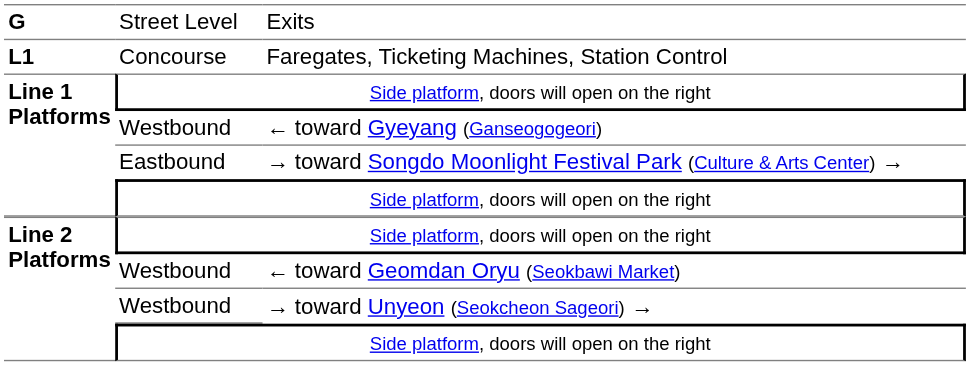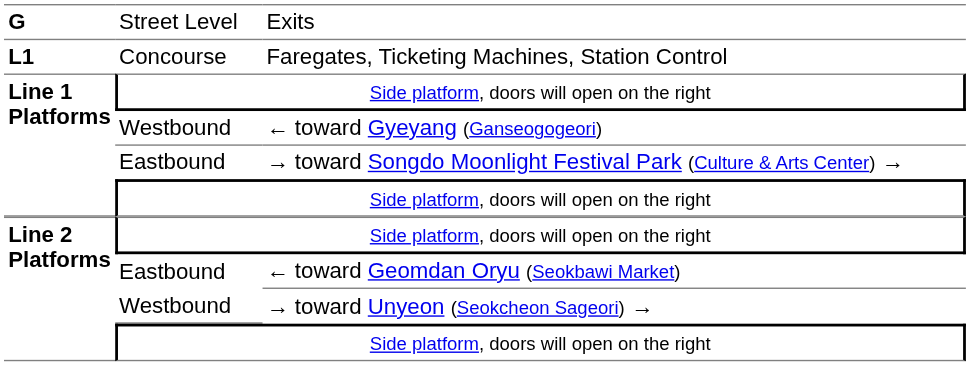 <table table border=0 cellspacing=0 cellpadding=3>
 <tr>
 <td style="border-top:solid 1px gray;border-bottom:solid 1px gray;" width=50 valign=top><strong>G</strong></td>
 <td style="border-top:solid 1px gray;border-bottom:solid 1px gray;" width=100 valign=top>Street Level</td>
 <td style="border-top:solid 1px gray;border-bottom:solid 1px gray;" width=400 valign=top>Exits</td>
 </tr>
 <tr>
 <td style="border-bottom:solid 0 gray;" width=50 valign=top><strong>L1</strong></td>
 <td style="border-bottom:solid 0 gray;" width=100 valign=top>Concourse</td>
 <td style="border-bottom:solid 0 gray;" width=500 valign=top>Faregates, Ticketing Machines, Station Control</td>
 </tr>
 <tr>
 <td style="border-top:solid 1px gray;border-bottom:solid 1px gray;" rowspan=4 valign=top><strong>Line 1<br>Platforms</strong></td>
 <td style="border-top:solid 1px gray;border-right:solid 2px black;border-left:solid 2px black;border-bottom:solid 2px black;text-align:center;" colspan=2><small><a href='#'>Side platform</a>, doors will open on the right</small></td>
 </tr>
 <tr>
 <td style="border-bottom:solid 1px gray;">Westbound</td>
 <td style="border-bottom:solid 1px gray;">←  toward <a href='#'>Gyeyang</a> <small>(<a href='#'>Ganseogogeori</a>)</small></td>
 </tr>
 <tr>
 <td>Eastbound</td>
 <td><span>→</span>  toward <a href='#'>Songdo Moonlight Festival Park</a> <small>(<a href='#'>Culture & Arts Center</a>)</small> →</td>
 </tr>
 <tr>
 <td style="border-top:solid 2px black;border-right:solid 2px black;border-left:solid 2px black;border-bottom:solid 1px gray;text-align:center;" colspan=2><small><a href='#'>Side platform</a>, doors will open on the right</small></td>
 </tr>
 <tr>
 <td style="border-top:solid 1px gray;border-bottom:solid 1px gray;" rowspan=4 valign=top><strong>Line 2<br>Platforms</strong></td>
 <td style="border-top:solid 1px gray;border-right:solid 2px black;border-left:solid 2px black;border-bottom:solid 2px black;text-align:center;" colspan=2><small><a href='#'>Side platform</a>, doors will open on the right</small></td>
 </tr>
 <tr>
-<td style="border-bottom:solid 1px gray;">Westbound</td>
+<td>Eastbound</td>
 <td style="border-bottom:solid 1px gray;">←  toward <a href='#'>Geomdan Oryu</a> <small>(<a href='#'>Seokbawi Market</a>)</small></td>
 </tr>
 <tr>
 <td style="border-bottom:solid 1px gray;">Westbound</td>
 <td><span>→</span>  toward <a href='#'>Unyeon</a> <small>(<a href='#'>Seokcheon Sageori</a>)</small> →</td>
 </tr>
 <tr>
 <td style="border-top:solid 2px black;border-right:solid 2px black;border-left:solid 2px black;border-bottom:solid 1px gray;text-align:center;" colspan=2><small><a href='#'>Side platform</a>, doors will open on the right</small></td>
 </tr>
 </table>
